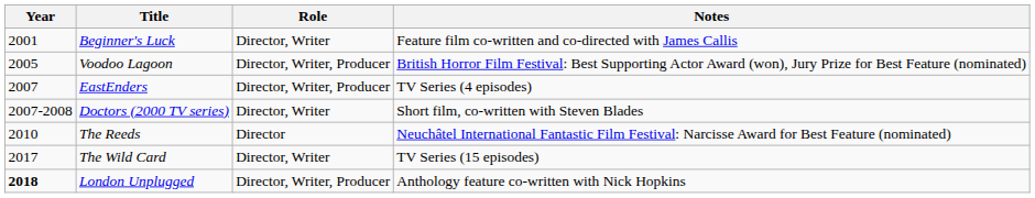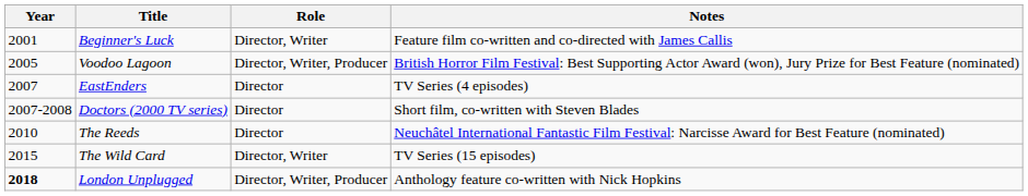 <table class="wikitable">
 <tr>
 <th>Year</th>
 <th>Title</th>
 <th>Role</th>
 <th>Notes</th>
 </tr>
 <tr>
 <td>2001</td>
 <td><em><a href='#'>Beginner's Luck</a></em></td>
 <td>Director, Writer</td>
 <td>Feature film co-written and co-directed with <a href='#'>James Callis</a></td>
 </tr>
 <tr>
 <td>2005</td>
 <td><em>Voodoo Lagoon</em></td>
 <td>Director, Writer, Producer</td>
 <td><a href='#'>British Horror Film Festival</a>: Best Supporting Actor Award (won), Jury Prize for Best Feature (nominated)</td>
 </tr>
 <tr>
 <td>2007</td>
 <td><em><a href='#'>EastEnders</a></em></td>
-<td>Director, Writer, Producer</td>
+<td>Director</td>
 <td>TV Series (4 episodes)</td>
 </tr>
 <tr>
 <td>2007-2008</td>
 <td><em><a href='#'>Doctors (2000 TV series)</a></em></td>
-<td>Director, Writer</td>
+<td>Director</td>
 <td>Short film, co-written with Steven Blades</td>
 </tr>
 <tr>
 <td>2010</td>
 <td><em>The Reeds</em></td>
 <td>Director</td>
 <td><a href='#'>Neuchâtel International Fantastic Film Festival</a>: Narcisse Award for Best Feature (nominated)</td>
 </tr>
 <tr>
-<td>2017</td>
+<td>2015</td>
 <td><em>The Wild Card</em></td>
 <td>Director, Writer</td>
 <td>TV Series (15 episodes)</td>
 </tr>
 <tr>
 <td><strong>2018</strong></td>
 <td><em><a href='#'>London Unplugged</a></em></td>
 <td>Director, Writer, Producer</td>
 <td>Anthology feature co-written with Nick Hopkins</td>
 </tr>
 </table>
